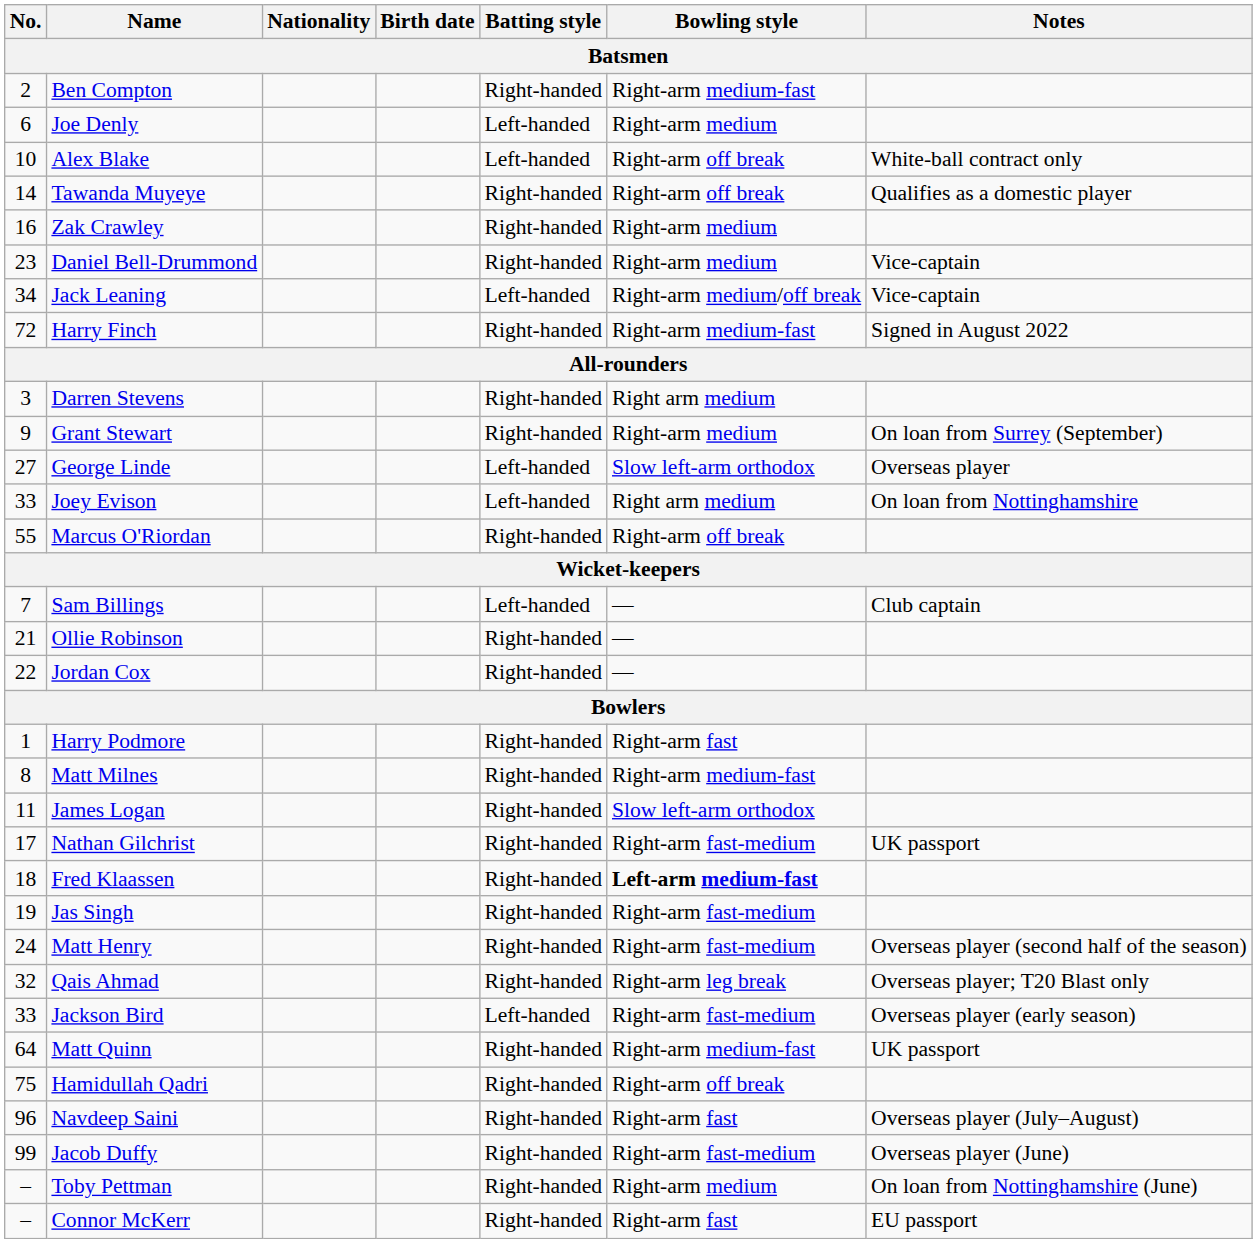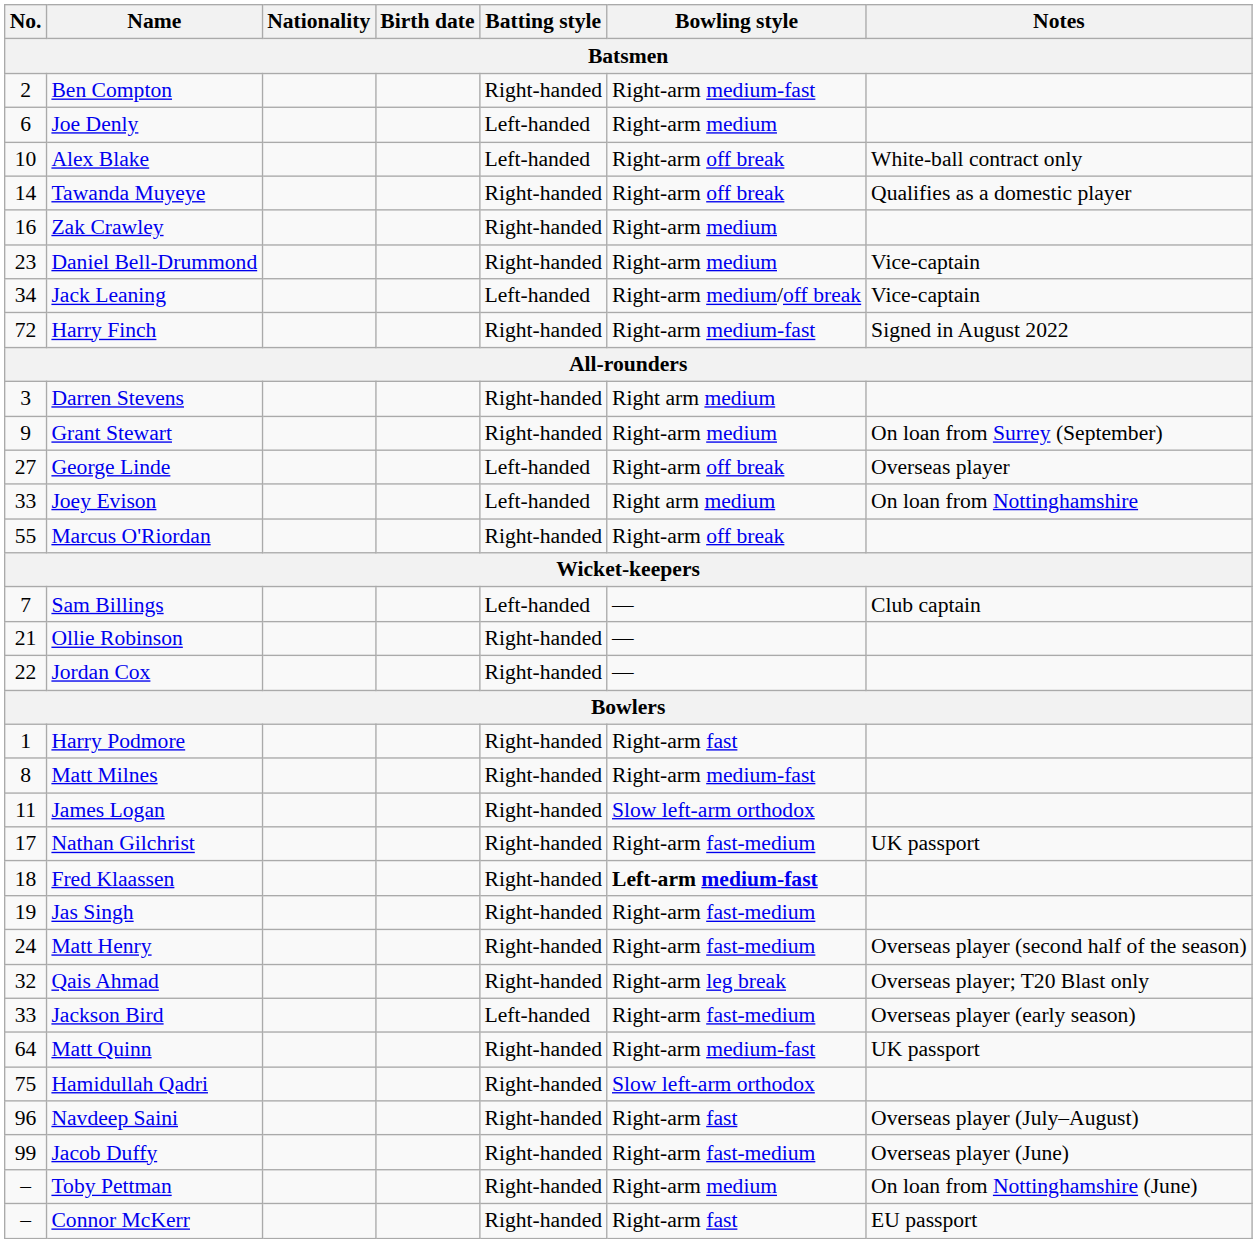 <table class="wikitable">
 <tr>
 <th>No.</th>
 <th>Name</th>
 <th>Nationality</th>
 <th>Birth date</th>
 <th>Batting style</th>
 <th>Bowling style</th>
 <th>Notes</th>
 </tr>
 <tr>
 <th colspan="7">Batsmen</th>
 </tr>
 <tr>
 <td style="text-align:center">2</td>
 <td><a href='#'>Ben Compton</a></td>
 <td></td>
 <td></td>
 <td>Right-handed</td>
 <td>Right-arm <a href='#'>medium-fast</a></td>
 <td></td>
 </tr>
 <tr>
 <td style="text-align:center">6</td>
 <td><a href='#'>Joe Denly</a></td>
 <td></td>
 <td></td>
 <td>Left-handed</td>
 <td>Right-arm <a href='#'>medium</a></td>
 <td></td>
 </tr>
 <tr>
 <td style="text-align:center">10</td>
 <td><a href='#'>Alex Blake</a></td>
 <td></td>
 <td></td>
 <td>Left-handed</td>
 <td>Right-arm <a href='#'>off break</a></td>
 <td>White-ball contract only</td>
 </tr>
 <tr>
 <td style="text-align:center">14</td>
 <td><a href='#'>Tawanda Muyeye</a></td>
 <td></td>
 <td></td>
 <td>Right-handed</td>
 <td>Right-arm <a href='#'>off break</a></td>
 <td>Qualifies as a domestic player</td>
 </tr>
 <tr>
 <td style="text-align:center">16</td>
 <td><a href='#'>Zak Crawley</a></td>
 <td></td>
 <td></td>
 <td>Right-handed</td>
 <td>Right-arm <a href='#'>medium</a></td>
 <td></td>
 </tr>
 <tr>
 <td style="text-align:center">23</td>
 <td><a href='#'>Daniel Bell-Drummond</a></td>
 <td></td>
 <td></td>
 <td>Right-handed</td>
 <td>Right-arm <a href='#'>medium</a></td>
 <td>Vice-captain</td>
 </tr>
 <tr>
 <td style="text-align:center">34</td>
 <td><a href='#'>Jack Leaning</a></td>
 <td></td>
 <td></td>
 <td>Left-handed</td>
 <td>Right-arm <a href='#'>medium</a>/<a href='#'>off break</a></td>
 <td>Vice-captain</td>
 </tr>
 <tr>
 <td style="text-align:center">72</td>
 <td><a href='#'>Harry Finch</a></td>
 <td></td>
 <td></td>
 <td>Right-handed</td>
 <td>Right-arm <a href='#'>medium-fast</a></td>
 <td>Signed in August 2022</td>
 </tr>
 <tr>
 <th colspan="7">All-rounders</th>
 </tr>
 <tr>
 <td style="text-align:center">3</td>
 <td><a href='#'>Darren Stevens</a></td>
 <td></td>
 <td></td>
 <td>Right-handed</td>
 <td>Right arm <a href='#'>medium</a></td>
 <td></td>
 </tr>
 <tr>
 <td style="text-align:center">9</td>
 <td><a href='#'>Grant Stewart</a></td>
 <td></td>
 <td></td>
 <td>Right-handed</td>
 <td>Right-arm <a href='#'>medium</a></td>
 <td>On loan from <a href='#'>Surrey</a> (September)</td>
 </tr>
 <tr>
 <td style="text-align:center">27</td>
 <td><a href='#'>George Linde</a></td>
 <td></td>
 <td></td>
 <td>Left-handed</td>
-<td><a href='#'>Slow left-arm orthodox</a></td>
+<td>Right-arm <a href='#'>off break</a></td>
 <td>Overseas player</td>
 </tr>
 <tr>
 <td style="text-align:center">33</td>
 <td><a href='#'>Joey Evison</a></td>
 <td></td>
 <td></td>
 <td>Left-handed</td>
 <td>Right arm <a href='#'>medium</a></td>
 <td>On loan from <a href='#'>Nottinghamshire</a></td>
 </tr>
 <tr>
 <td style="text-align:center">55</td>
 <td><a href='#'>Marcus O'Riordan</a></td>
 <td></td>
 <td></td>
 <td>Right-handed</td>
 <td>Right-arm <a href='#'>off break</a></td>
 <td></td>
 </tr>
 <tr>
 <th colspan="7">Wicket-keepers</th>
 </tr>
 <tr>
 <td style="text-align:center">7</td>
 <td><a href='#'>Sam Billings</a></td>
 <td></td>
 <td></td>
 <td>Left-handed</td>
 <td>—</td>
 <td>Club captain</td>
 </tr>
 <tr>
 <td style="text-align:center">21</td>
 <td><a href='#'>Ollie Robinson</a></td>
 <td></td>
 <td></td>
 <td>Right-handed</td>
 <td>—</td>
 <td></td>
 </tr>
 <tr>
 <td style="text-align:center">22</td>
 <td><a href='#'>Jordan Cox</a></td>
 <td></td>
 <td></td>
 <td>Right-handed</td>
 <td>—</td>
 <td></td>
 </tr>
 <tr>
 <th colspan="7">Bowlers</th>
 </tr>
 <tr>
 <td style="text-align:center">1</td>
 <td><a href='#'>Harry Podmore</a></td>
 <td></td>
 <td></td>
 <td>Right-handed</td>
 <td>Right-arm <a href='#'>fast</a></td>
 <td></td>
 </tr>
 <tr>
 <td style="text-align:center">8</td>
 <td><a href='#'>Matt Milnes</a></td>
 <td></td>
 <td></td>
 <td>Right-handed</td>
 <td>Right-arm <a href='#'>medium-fast</a></td>
 <td></td>
 </tr>
 <tr>
 <td style="text-align:center">11</td>
 <td><a href='#'>James Logan</a></td>
 <td></td>
 <td></td>
 <td>Right-handed</td>
 <td><a href='#'>Slow left-arm orthodox</a></td>
 <td></td>
 </tr>
 <tr>
 <td style="text-align:center">17</td>
 <td><a href='#'>Nathan Gilchrist</a></td>
 <td></td>
 <td></td>
 <td>Right-handed</td>
 <td>Right-arm <a href='#'>fast-medium</a></td>
 <td>UK passport</td>
 </tr>
 <tr>
 <td style="text-align:center">18</td>
 <td><a href='#'>Fred Klaassen</a></td>
 <td></td>
 <td></td>
 <td>Right-handed</td>
 <td><strong>Left-arm <a href='#'>medium-fast</a></strong></td>
 <td></td>
 </tr>
 <tr>
 <td style="text-align:center">19</td>
 <td><a href='#'>Jas Singh</a></td>
 <td></td>
 <td></td>
 <td>Right-handed</td>
 <td>Right-arm <a href='#'>fast-medium</a></td>
 <td></td>
 </tr>
 <tr>
 <td style="text-align:center">24</td>
 <td><a href='#'>Matt Henry</a></td>
 <td></td>
 <td></td>
 <td>Right-handed</td>
 <td>Right-arm <a href='#'>fast-medium</a></td>
 <td>Overseas player (second half of the season)</td>
 </tr>
 <tr>
 <td style="text-align:center">32</td>
 <td><a href='#'>Qais Ahmad</a></td>
 <td></td>
 <td></td>
 <td>Right-handed</td>
 <td>Right-arm <a href='#'>leg break</a></td>
 <td>Overseas player; T20 Blast only</td>
 </tr>
 <tr>
 <td style="text-align:center">33</td>
 <td><a href='#'>Jackson Bird</a></td>
 <td></td>
 <td></td>
 <td>Left-handed</td>
 <td>Right-arm <a href='#'>fast-medium</a></td>
 <td>Overseas player (early season)</td>
 </tr>
 <tr>
 <td style="text-align:center">64</td>
 <td><a href='#'>Matt Quinn</a></td>
 <td></td>
 <td></td>
 <td>Right-handed</td>
 <td>Right-arm <a href='#'>medium-fast</a></td>
 <td>UK passport</td>
 </tr>
 <tr>
 <td style="text-align:center">75</td>
 <td><a href='#'>Hamidullah Qadri</a></td>
 <td></td>
 <td></td>
 <td>Right-handed</td>
-<td>Right-arm <a href='#'>off break</a></td>
+<td><a href='#'>Slow left-arm orthodox</a></td>
 <td></td>
 </tr>
 <tr>
 <td style="text-align:center">96</td>
 <td><a href='#'>Navdeep Saini</a></td>
 <td></td>
 <td></td>
 <td>Right-handed</td>
 <td>Right-arm <a href='#'>fast</a></td>
 <td>Overseas player (July–August)</td>
 </tr>
 <tr>
 <td style="text-align:center">99</td>
 <td><a href='#'>Jacob Duffy</a></td>
 <td></td>
 <td></td>
 <td>Right-handed</td>
 <td>Right-arm <a href='#'>fast-medium</a></td>
 <td>Overseas player (June)</td>
 </tr>
 <tr>
 <td style="text-align:center">–</td>
 <td><a href='#'>Toby Pettman</a></td>
 <td></td>
 <td></td>
 <td>Right-handed</td>
 <td>Right-arm <a href='#'>medium</a></td>
 <td>On loan from <a href='#'>Nottinghamshire</a> (June)</td>
 </tr>
 <tr>
 <td style="text-align:center">–</td>
 <td><a href='#'>Connor McKerr</a></td>
 <td></td>
 <td></td>
 <td>Right-handed</td>
 <td>Right-arm <a href='#'>fast</a></td>
 <td>EU passport</td>
 </tr>
 </table>
